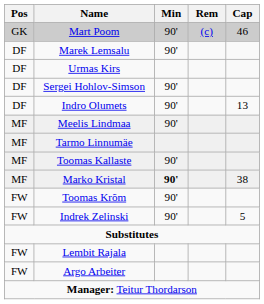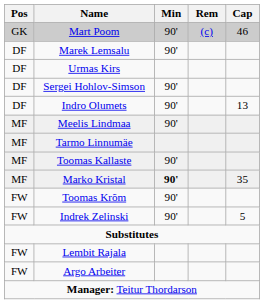 <table class="wikitable collapsible collapsed" align="center" style="font-size:85%; text-align:center;" width="50%">
 <tr>
 <th>Pos</th>
 <th width=140>Name</th>
 <th>Min</th>
 <th>Rem</th>
 <th>Cap</th>
 </tr>
 <tr bgcolor="cccccc">
 <td>GK</td>
 <td><a href='#'>Mart Poom</a></td>
 <td>90'</td>
 <td><a href='#'>(c)</a></td>
 <td>46</td>
 </tr>
 <tr>
 <td>DF</td>
 <td><a href='#'>Marek Lemsalu</a></td>
 <td>90'</td>
 <td></td>
 <td></td>
 </tr>
 <tr>
 <td>DF</td>
 <td><a href='#'>Urmas Kirs</a></td>
 <td></td>
 <td></td>
 <td></td>
 </tr>
 <tr>
 <td>DF</td>
 <td><a href='#'>Sergei Hohlov-Simson</a></td>
 <td>90'</td>
 <td></td>
 <td></td>
 </tr>
 <tr>
 <td>DF</td>
 <td><a href='#'>Indro Olumets</a></td>
 <td>90'</td>
 <td></td>
 <td>13</td>
 </tr>
 <tr bgcolor="#F0F0F0">
 <td>MF</td>
 <td><a href='#'>Meelis Lindmaa</a></td>
 <td>90'</td>
 <td></td>
 <td></td>
 </tr>
 <tr bgcolor="#F0F0F0">
 <td>MF</td>
 <td><a href='#'>Tarmo Linnumäe</a></td>
 <td></td>
 <td></td>
 <td></td>
 </tr>
 <tr bgcolor="#F0F0F0">
 <td>MF</td>
 <td><a href='#'>Toomas Kallaste</a></td>
 <td>90'</td>
 <td></td>
 <td></td>
 </tr>
 <tr bgcolor="#F0F0F0">
 <td>MF</td>
 <td><a href='#'>Marko Kristal</a></td>
 <td><strong>90'</strong></td>
 <td></td>
-<td>38</td>
+<td>35</td>
 </tr>
 <tr>
 <td>FW</td>
 <td><a href='#'>Toomas Krõm</a></td>
 <td>90'</td>
 <td></td>
 <td></td>
 </tr>
 <tr>
 <td>FW</td>
 <td><a href='#'>Indrek Zelinski</a></td>
 <td>90'</td>
 <td></td>
 <td>5</td>
 </tr>
 <tr>
 <td colspan=5 align=center><strong>Substitutes</strong></td>
 </tr>
 <tr>
 <td>FW</td>
 <td><a href='#'>Lembit Rajala</a></td>
 <td></td>
 <td></td>
 <td></td>
 </tr>
 <tr>
 <td>FW</td>
 <td><a href='#'>Argo Arbeiter</a></td>
 <td></td>
 <td></td>
 <td></td>
 </tr>
 <tr>
 <td colspan=5 align=center><strong>Manager:</strong>  <a href='#'>Teitur Thordarson</a></td>
 </tr>
 </table>
